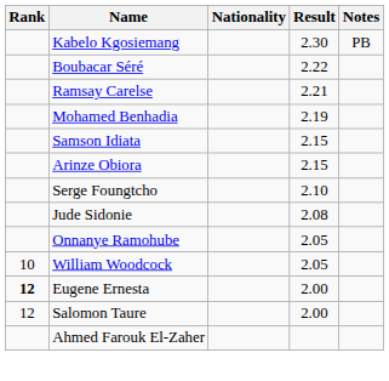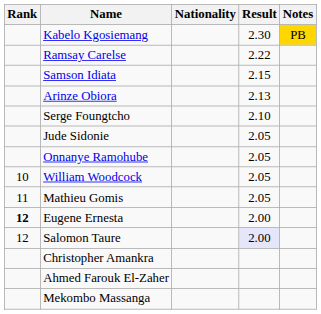 <table class="wikitable sortable" style="text-align:center">
 <tr>
 <th>Rank</th>
 <th>Name</th>
 <th>Nationality</th>
 <th>Result</th>
 <th>Notes</th>
 </tr>
 <tr>
 <td></td>
 <td align=left><a href='#'>Kabelo Kgosiemang</a></td>
 <td align=left></td>
 <td>2.30</td>
-<td>PB</td>
-</tr>
-<tr>
-<td></td>
-<td align=left><a href='#'>Boubacar Séré</a></td>
-<td align=left></td>
-<td>2.22</td>
-<td></td>
+<td style="background: gold;">PB</td>
 </tr>
 <tr>
 <td></td>
 <td align=left><a href='#'>Ramsay Carelse</a></td>
 <td align=left></td>
-<td>2.21</td>
-<td></td>
-</tr>
-<tr>
-<td></td>
-<td align=left><a href='#'>Mohamed Benhadia</a></td>
-<td align=left></td>
-<td>2.19</td>
+<td>2.22</td>
 <td></td>
 </tr>
 <tr>
 <td></td>
 <td align=left><a href='#'>Samson Idiata</a></td>
 <td align=left></td>
 <td>2.15</td>
 <td></td>
 </tr>
 <tr>
 <td></td>
 <td align=left><a href='#'>Arinze Obiora</a></td>
 <td align=left></td>
-<td>2.15</td>
+<td>2.13</td>
 <td></td>
 </tr>
 <tr>
 <td></td>
 <td align=left>Serge Foungtcho</td>
 <td align="left"></td>
 <td>2.10</td>
 <td></td>
 </tr>
 <tr>
 <td></td>
 <td align=left>Jude Sidonie</td>
 <td align="left"></td>
-<td>2.08</td>
+<td>2.05</td>
 <td></td>
 </tr>
 <tr>
 <td></td>
 <td align=left><a href='#'>Onnanye Ramohube</a></td>
 <td align=left></td>
 <td>2.05</td>
 <td></td>
 </tr>
 <tr>
 <td>10</td>
 <td align=left><a href='#'>William Woodcock</a></td>
 <td align=left></td>
 <td>2.05</td>
 <td></td>
 </tr>
 <tr>
+<td>11</td>
+<td align=left>Mathieu Gomis</td>
+<td align="left"></td>
+<td>2.05</td>
+<td></td>
+</tr>
+<tr>
 <td><strong>12</strong></td>
 <td align=left>Eugene Ernesta</td>
 <td align="left"></td>
 <td>2.00</td>
 <td></td>
 </tr>
 <tr>
 <td>12</td>
 <td align=left>Salomon Taure</td>
 <td align="left"></td>
-<td>2.00</td>
+<td style="background: lavender;">2.00</td>
+<td></td>
+</tr>
+<tr>
+<td></td>
+<td align=left>Christopher Amankra</td>
+<td align="left"></td>
+<td></td>
 <td></td>
 </tr>
 <tr>
 <td></td>
 <td align=left>Ahmed Farouk El-Zaher</td>
 <td align="left"></td>
 <td></td>
 <td></td>
 </tr>
+<tr>
+<td></td>
+<td align=left>Mekombo Massanga</td>
+<td align="left"></td>
+<td></td>
+<td></td>
+</tr>
 </table>
